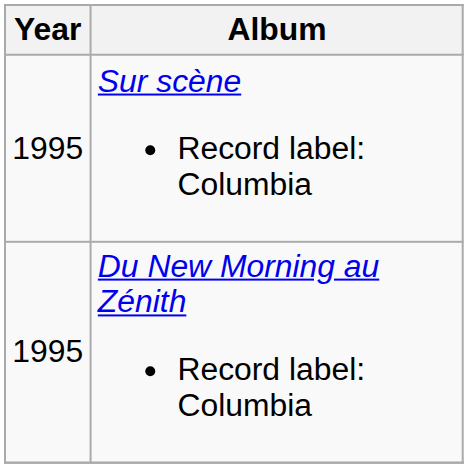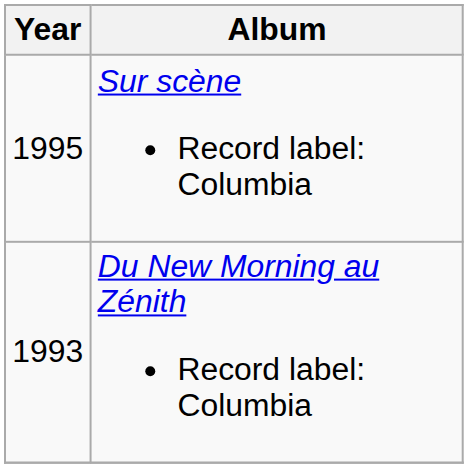 <table class="wikitable">
 <tr>
 <th align="center" rowspan="1" width="10">Year</th>
 <th align="center" rowspan="1" width="180">Album</th>
 </tr>
 <tr>
 <td align="center" rowspan="1">1995</td>
 <td><em><a href='#'>Sur scène</a></em><br><ul><li>Record label: Columbia</li></ul></td>
 </tr>
 <tr>
-<td align="center" rowspan="1">1995</td>
+<td align="center" rowspan="1">1993</td>
 <td><em><a href='#'>Du New Morning au Zénith</a></em><br><ul><li>Record label: Columbia</li></ul></td>
 </tr>
 <tr>
 </tr>
 </table>
